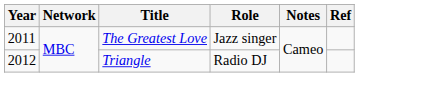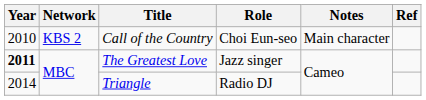 <table class="wikitable">
 <tr>
 <th scope="col">Year</th>
 <th scope="col">Network</th>
 <th scope="col">Title</th>
 <th scope="col">Role</th>
 <th scope="col">Notes</th>
 <th scope="col">Ref</th>
 </tr>
 <tr>
-<td>2011</td>
+<td>2010</td>
+<td><a href='#'>KBS 2</a></td>
+<td><em>Call of the Country</em></td>
+<td>Choi Eun-seo</td>
+<td>Main character</td>
+<td></td>
+</tr>
+<tr>
+<td><strong>2011</strong></td>
 <td rowspan="2"><a href='#'>MBC</a></td>
 <td><em><a href='#'>The Greatest Love</a></em></td>
 <td>Jazz singer</td>
 <td rowspan="2">Cameo</td>
 <td></td>
 </tr>
 <tr>
-<td>2012</td>
+<td>2014</td>
 <td><em><a href='#'>Triangle</a></em></td>
 <td>Radio DJ</td>
 <td></td>
 </tr>
 </table>
